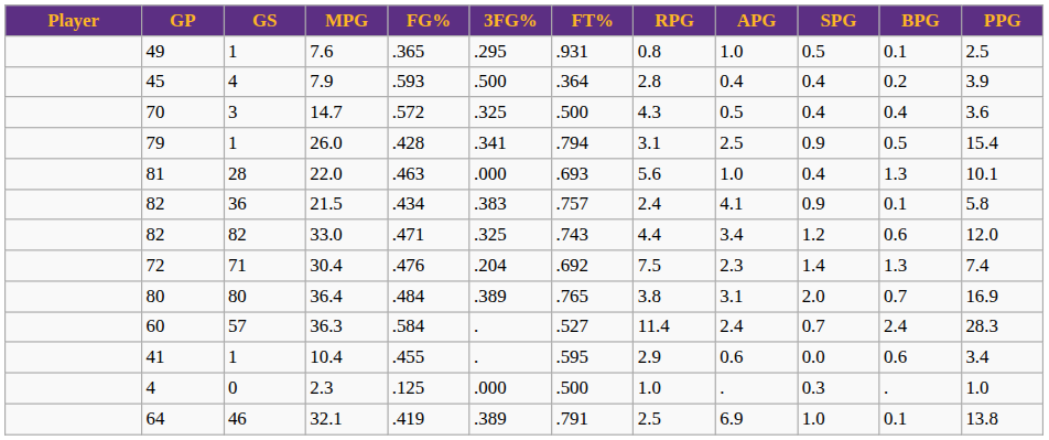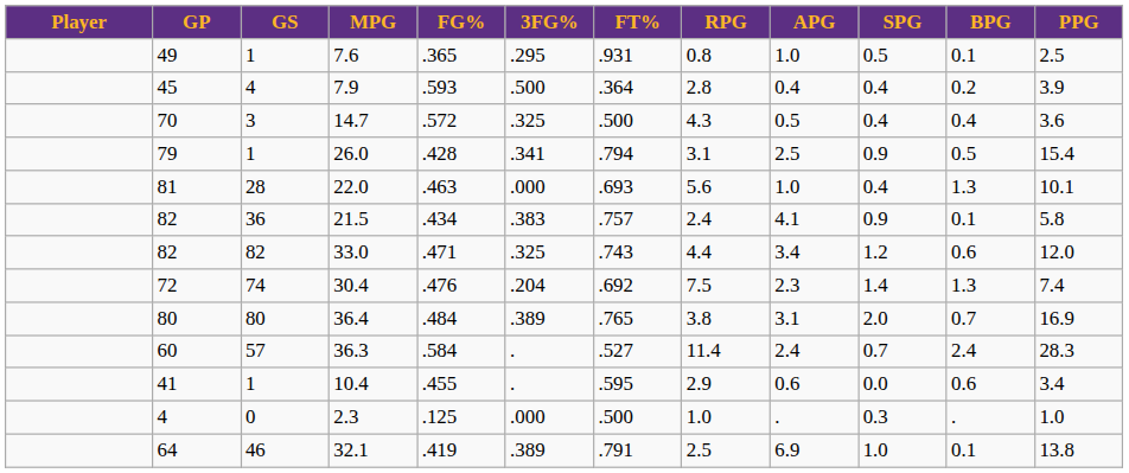 <table class="wikitable sortable" style="font-size: 90%">
 <tr>
 <th style="background:#5C2F83; color:#FCB625" width="10%">Player</th>
 <th style="background:#5C2F83; color:#FCB625" width="6%">GP</th>
 <th style="background:#5C2F83; color:#FCB625" width="6%">GS</th>
 <th style="background:#5C2F83; color:#FCB625" width="6%">MPG</th>
 <th style="background:#5C2F83; color:#FCB625" width="6%">FG%</th>
 <th style="background:#5C2F83; color:#FCB625" width="6%">3FG%</th>
 <th style="background:#5C2F83; color:#FCB625" width="6%">FT%</th>
 <th style="background:#5C2F83; color:#FCB625" width="6%">RPG</th>
 <th style="background:#5C2F83; color:#FCB625" width="6%">APG</th>
 <th style="background:#5C2F83; color:#FCB625" width="6%">SPG</th>
 <th style="background:#5C2F83; color:#FCB625" width="6%">BPG</th>
 <th style="background:#5C2F83; color:#FCB625" width="6%">PPG</th>
 </tr>
 <tr>
 <td></td>
 <td>49</td>
 <td>1</td>
 <td>7.6</td>
 <td>.365</td>
 <td>.295</td>
 <td>.931</td>
 <td>0.8</td>
 <td>1.0</td>
 <td>0.5</td>
 <td>0.1</td>
 <td>2.5</td>
 </tr>
 <tr>
 <td></td>
 <td>45</td>
 <td>4</td>
 <td>7.9</td>
 <td>.593</td>
 <td>.500</td>
 <td>.364</td>
 <td>2.8</td>
 <td>0.4</td>
 <td>0.4</td>
 <td>0.2</td>
 <td>3.9</td>
 </tr>
 <tr>
 <td></td>
 <td>70</td>
 <td>3</td>
 <td>14.7</td>
 <td>.572</td>
 <td>.325</td>
 <td>.500</td>
 <td>4.3</td>
 <td>0.5</td>
 <td>0.4</td>
 <td>0.4</td>
 <td>3.6</td>
 </tr>
 <tr>
 <td></td>
 <td>79</td>
 <td>1</td>
 <td>26.0</td>
 <td>.428</td>
 <td>.341</td>
 <td>.794</td>
 <td>3.1</td>
 <td>2.5</td>
 <td>0.9</td>
 <td>0.5</td>
 <td>15.4</td>
 </tr>
 <tr>
 <td></td>
 <td>81</td>
 <td>28</td>
 <td>22.0</td>
 <td>.463</td>
 <td>.000</td>
 <td>.693</td>
 <td>5.6</td>
 <td>1.0</td>
 <td>0.4</td>
 <td>1.3</td>
 <td>10.1</td>
 </tr>
 <tr>
 <td></td>
 <td>82</td>
 <td>36</td>
 <td>21.5</td>
 <td>.434</td>
 <td>.383</td>
 <td>.757</td>
 <td>2.4</td>
 <td>4.1</td>
 <td>0.9</td>
 <td>0.1</td>
 <td>5.8</td>
 </tr>
 <tr>
 <td></td>
 <td>82</td>
 <td>82</td>
 <td>33.0</td>
 <td>.471</td>
 <td>.325</td>
 <td>.743</td>
 <td>4.4</td>
 <td>3.4</td>
 <td>1.2</td>
 <td>0.6</td>
 <td>12.0</td>
 </tr>
 <tr>
 <td></td>
 <td>72</td>
-<td>71</td>
+<td>74</td>
 <td>30.4</td>
 <td>.476</td>
 <td>.204</td>
 <td>.692</td>
 <td>7.5</td>
 <td>2.3</td>
 <td>1.4</td>
 <td>1.3</td>
 <td>7.4</td>
 </tr>
 <tr>
 <td></td>
 <td>80</td>
 <td>80</td>
 <td>36.4</td>
 <td>.484</td>
 <td>.389</td>
 <td>.765</td>
 <td>3.8</td>
 <td>3.1</td>
 <td>2.0</td>
 <td>0.7</td>
 <td>16.9</td>
 </tr>
 <tr>
 <td></td>
 <td>60</td>
 <td>57</td>
 <td>36.3</td>
 <td>.584</td>
 <td>.</td>
 <td>.527</td>
 <td>11.4</td>
 <td>2.4</td>
 <td>0.7</td>
 <td>2.4</td>
 <td>28.3</td>
 </tr>
 <tr>
 <td></td>
 <td>41</td>
 <td>1</td>
 <td>10.4</td>
 <td>.455</td>
 <td>.</td>
 <td>.595</td>
 <td>2.9</td>
 <td>0.6</td>
 <td>0.0</td>
 <td>0.6</td>
 <td>3.4</td>
 </tr>
 <tr>
 <td></td>
 <td>4</td>
 <td>0</td>
 <td>2.3</td>
 <td>.125</td>
 <td>.000</td>
 <td>.500</td>
 <td>1.0</td>
 <td>.</td>
 <td>0.3</td>
 <td>.</td>
 <td>1.0</td>
 </tr>
 <tr>
 <td></td>
 <td>64</td>
 <td>46</td>
 <td>32.1</td>
 <td>.419</td>
 <td>.389</td>
 <td>.791</td>
 <td>2.5</td>
 <td>6.9</td>
 <td>1.0</td>
 <td>0.1</td>
 <td>13.8</td>
 </tr>
 </table>
